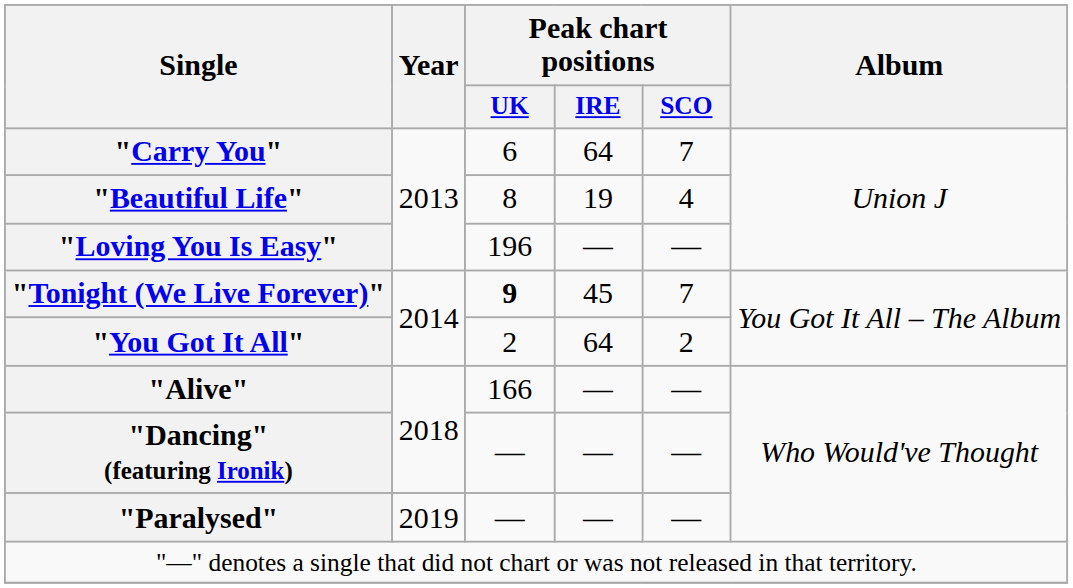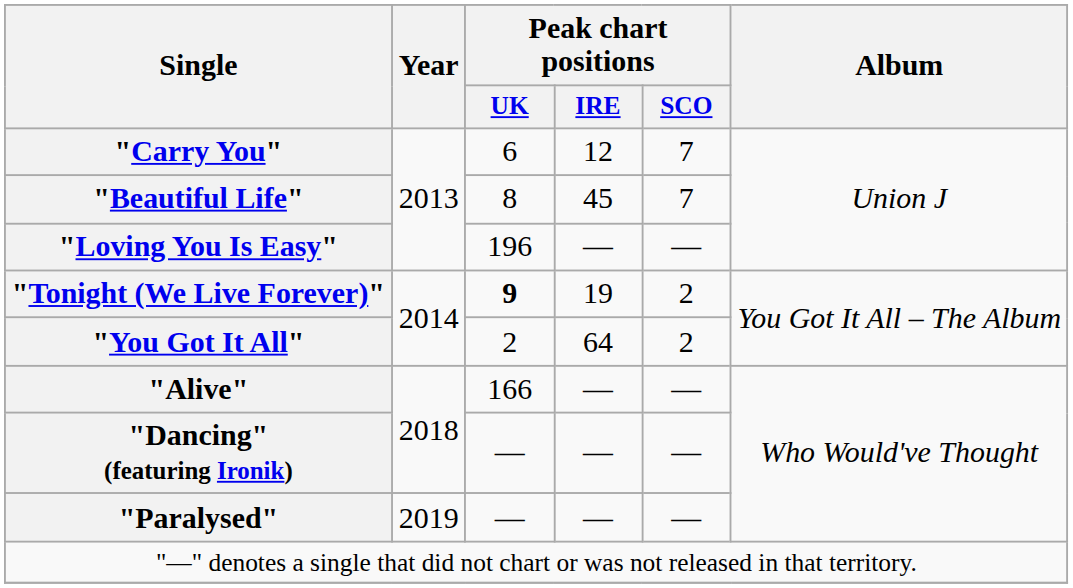 <table class="wikitable plainrowheaders" style="text-align:center;">
 <tr>
 <th scope="col" rowspan="2">Single</th>
 <th scope="col" rowspan="2">Year</th>
 <th scope="col" colspan="3">Peak chart positions</th>
 <th scope="col" rowspan="2">Album</th>
 </tr>
 <tr>
 <th scope="col" style="width:3em;font-size:85%;"><a href='#'>UK</a><br></th>
 <th scope="col" style="width:3em;font-size:85%;"><a href='#'>IRE</a><br></th>
 <th scope="col" style="width:3em;font-size:85%;"><a href='#'>SCO</a><br></th>
 </tr>
 <tr>
 <th scope="row">"<a href='#'>Carry You</a>"</th>
 <td rowspan="3">2013</td>
 <td>6</td>
-<td>64</td>
+<td>12</td>
 <td>7</td>
 <td rowspan="3"><em>Union J</em></td>
 </tr>
 <tr>
 <th scope="row">"<a href='#'>Beautiful Life</a>"</th>
 <td>8</td>
-<td>19</td>
-<td>4</td>
+<td>45</td>
+<td>7</td>
 </tr>
 <tr>
 <th scope="row">"<a href='#'>Loving You Is Easy</a>"</th>
 <td>196</td>
 <td>—</td>
 <td>—</td>
 </tr>
 <tr>
 <th scope="row">"<a href='#'>Tonight (We Live Forever)</a>"</th>
 <td rowspan="2">2014</td>
 <td><strong>9</strong></td>
-<td>45</td>
-<td>7</td>
+<td>19</td>
+<td>2</td>
 <td rowspan="2"><em>You Got It All – The Album</em></td>
 </tr>
 <tr>
 <th scope="row">"<a href='#'>You Got It All</a>"</th>
 <td>2</td>
 <td>64</td>
 <td>2</td>
 </tr>
 <tr>
 <th scope="row">"Alive"</th>
 <td rowspan="2">2018</td>
 <td>166</td>
 <td>—</td>
 <td>—</td>
 <td rowspan="3"><em>Who Would've Thought</em></td>
 </tr>
 <tr>
 <th scope="row">"Dancing"<br><small>(featuring <a href='#'>Ironik</a>)</small></th>
 <td>—</td>
 <td>—</td>
 <td>—</td>
 </tr>
 <tr>
 <th scope="row">"Paralysed"</th>
 <td>2019</td>
 <td>—</td>
 <td>—</td>
 <td>—</td>
 </tr>
 <tr>
 <td colspan="11" style="font-size:85%">"—" denotes a single that did not chart or was not released in that territory.</td>
 </tr>
 <tr>
 </tr>
 </table>
